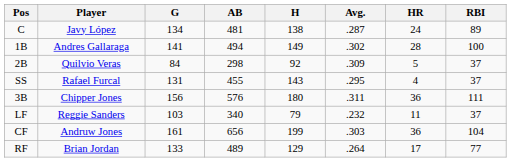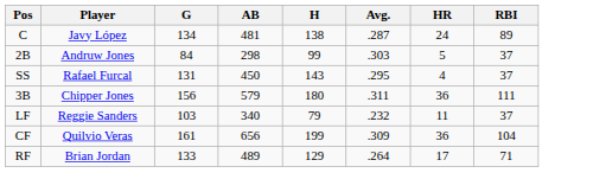 <table class="wikitable sortable">
 <tr>
 <th bgcolor="#DDDDFF" width="5%">Pos</th>
 <th bgcolor="#DDDDFF" width="16%">Player</th>
 <th bgcolor="#DDDDFF" width="9%">G</th>
 <th bgcolor="#DDDDFF" width="9%">AB</th>
 <th bgcolor="#DDDDFF" width="9%">H</th>
 <th bgcolor="#DDDDFF" width="9%">Avg.</th>
 <th bgcolor="#DDDDFF" width="9%">HR</th>
 <th bgcolor="#DDDDFF" width="9%">RBI</th>
 </tr>
 <tr align="center">
 <td>C</td>
 <td><a href='#'>Javy López</a></td>
 <td>134</td>
 <td>481</td>
 <td>138</td>
 <td>.287</td>
 <td>24</td>
 <td>89</td>
 </tr>
 <tr align="center">
-<td>1B</td>
-<td><a href='#'>Andres Gallaraga</a></td>
-<td>141</td>
-<td>494</td>
-<td>149</td>
-<td>.302</td>
-<td>28</td>
-<td>100</td>
-</tr>
-<tr align="center">
 <td>2B</td>
-<td><a href='#'>Quilvio Veras</a></td>
+<td><a href='#'>Andruw Jones</a></td>
 <td>84</td>
 <td>298</td>
-<td>92</td>
-<td>.309</td>
+<td>99</td>
+<td>.303</td>
 <td>5</td>
 <td>37</td>
 </tr>
 <tr align="center">
 <td>SS</td>
 <td><a href='#'>Rafael Furcal</a></td>
 <td>131</td>
-<td>455</td>
+<td>450</td>
 <td>143</td>
 <td>.295</td>
 <td>4</td>
 <td>37</td>
 </tr>
 <tr align="center">
 <td>3B</td>
 <td><a href='#'>Chipper Jones</a></td>
 <td>156</td>
-<td>576</td>
+<td>579</td>
 <td>180</td>
 <td>.311</td>
 <td>36</td>
 <td>111</td>
 </tr>
 <tr align="center">
 <td>LF</td>
 <td><a href='#'>Reggie Sanders</a></td>
 <td>103</td>
 <td>340</td>
 <td>79</td>
 <td>.232</td>
 <td>11</td>
 <td>37</td>
 </tr>
 <tr align="center">
 <td>CF</td>
-<td><a href='#'>Andruw Jones</a></td>
+<td><a href='#'>Quilvio Veras</a></td>
 <td>161</td>
 <td>656</td>
 <td>199</td>
-<td>.303</td>
+<td>.309</td>
 <td>36</td>
 <td>104</td>
 </tr>
 <tr align="center">
 <td>RF</td>
 <td><a href='#'>Brian Jordan</a></td>
 <td>133</td>
 <td>489</td>
 <td>129</td>
 <td>.264</td>
 <td>17</td>
-<td>77</td>
+<td>71</td>
 </tr>
 </table>
